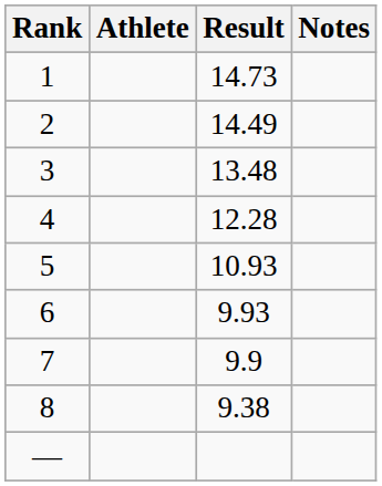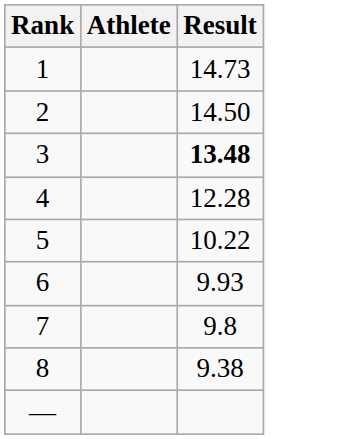 <table class='wikitable'>
 <tr>
 <th>Rank</th>
 <th>Athlete</th>
 <th>Result</th>
-<th>Notes</th>
 </tr>
 <tr align=center>
 <td>1</td>
 <td align=left></td>
 <td>14.73</td>
-<td></td>
 </tr>
 <tr align=center>
 <td>2</td>
 <td align=left></td>
-<td>14.49</td>
-<td></td>
+<td>14.50</td>
 </tr>
 <tr align=center>
 <td>3</td>
 <td align=left></td>
-<td>13.48</td>
-<td></td>
+<td><strong>13.48</strong></td>
 </tr>
 <tr align=center>
 <td>4</td>
 <td align=left></td>
 <td>12.28</td>
-<td></td>
 </tr>
 <tr align=center>
 <td>5</td>
 <td align=left></td>
-<td>10.93</td>
-<td></td>
+<td>10.22</td>
 </tr>
 <tr align=center>
 <td>6</td>
 <td align=left></td>
 <td>9.93</td>
-<td></td>
 </tr>
 <tr align=center>
 <td>7</td>
 <td align=left></td>
-<td>9.9</td>
-<td></td>
+<td>9.8</td>
 </tr>
 <tr align=center>
 <td>8</td>
 <td align=left></td>
 <td>9.38</td>
-<td></td>
 </tr>
 <tr align=center>
 <td>—</td>
 <td align=left></td>
 <td></td>
-<td></td>
 </tr>
 </table>
